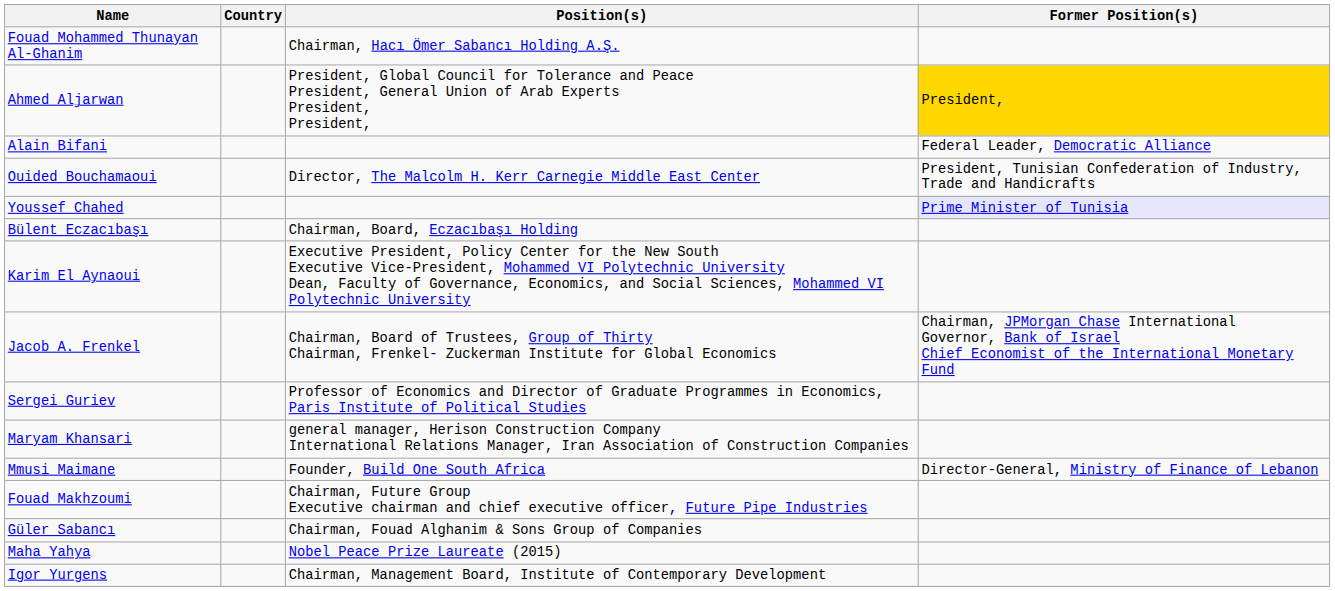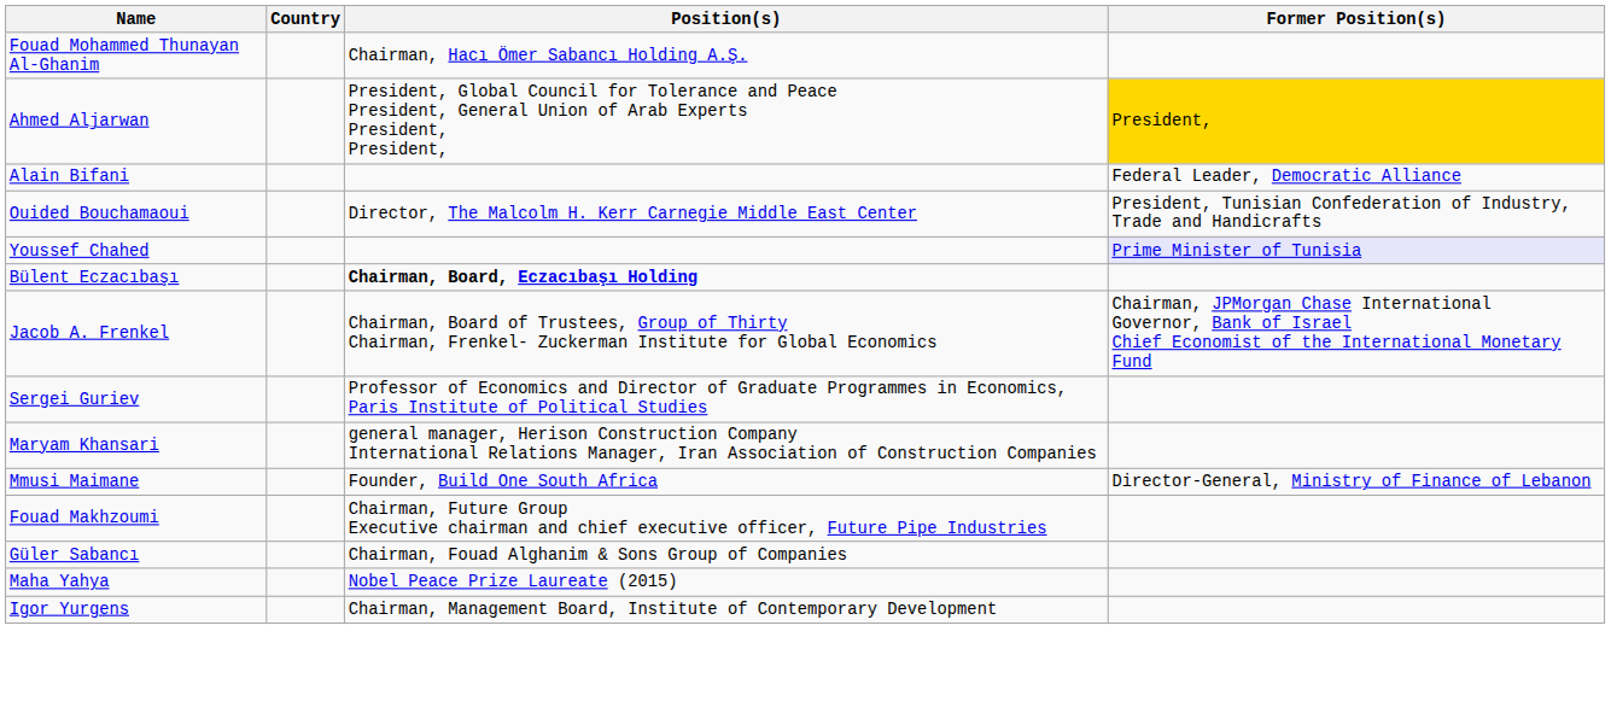 <table class="wikitable sortable">
 <tr>
 <th>Name</th>
 <th>Country</th>
 <th>Position(s)</th>
 <th>Former Position(s)</th>
 </tr>
 <tr>
 <td><a href='#'>Fouad Mohammed Thunayan Al-Ghanim</a></td>
 <td></td>
 <td>Chairman, <a href='#'>Hacı Ömer Sabancı Holding A.Ş.</a></td>
 <td></td>
 </tr>
 <tr>
 <td><a href='#'>Ahmed Aljarwan</a></td>
 <td></td>
 <td>President, Global Council for Tolerance and Peace<br>President, General Union of Arab Experts<br>President, <br>President, </td>
 <td style="background: gold;">President, </td>
 </tr>
 <tr>
 <td><a href='#'>Alain Bifani</a></td>
 <td></td>
 <td></td>
 <td>Federal Leader, <a href='#'>Democratic Alliance</a></td>
 </tr>
 <tr>
 <td><a href='#'>Ouided Bouchamaoui</a></td>
 <td></td>
 <td>Director, <a href='#'>The Malcolm H. Kerr Carnegie Middle East Center</a></td>
 <td>President, Tunisian Confederation of Industry, Trade and Handicrafts</td>
 </tr>
 <tr>
 <td><a href='#'>Youssef Chahed</a></td>
 <td></td>
 <td></td>
 <td style="background: lavender;"><a href='#'>Prime Minister of Tunisia</a></td>
 </tr>
 <tr>
 <td><a href='#'>Bülent Eczacıbaşı</a></td>
 <td></td>
-<td>Chairman, Board, <a href='#'>Eczacıbaşı Holding</a></td>
-<td></td>
-</tr>
-<tr>
-<td><a href='#'>Karim El Aynaoui</a></td>
-<td></td>
-<td>Executive President, Policy Center for the New South<br>Executive Vice-President, <a href='#'>Mohammed VI Polytechnic University</a><br>Dean, Faculty of Governance, Economics, and Social Sciences, <a href='#'>Mohammed VI Polytechnic University</a></td>
+<td><strong>Chairman, Board, <a href='#'>Eczacıbaşı Holding</a></strong></td>
 <td></td>
 </tr>
 <tr>
 <td><a href='#'>Jacob A. Frenkel</a></td>
 <td></td>
 <td>Chairman, Board of Trustees, <a href='#'>Group of Thirty</a><br>Chairman, Frenkel- Zuckerman Institute for Global Economics</td>
 <td>Chairman, <a href='#'>JPMorgan Chase</a> International<br>Governor, <a href='#'>Bank of Israel</a><br><a href='#'>Chief Economist of the International Monetary Fund</a></td>
 </tr>
 <tr>
 <td><a href='#'>Sergei Guriev</a></td>
 <td></td>
 <td>Professor of Economics and Director of Graduate Programmes in Economics, <a href='#'>Paris Institute of Political Studies</a></td>
 <td></td>
 </tr>
 <tr>
 <td><a href='#'>Maryam Khansari</a></td>
 <td></td>
 <td>general manager, Herison Construction Company<br>International Relations Manager, Iran Association of Construction Companies</td>
 </tr>
 <tr>
 <td><a href='#'>Mmusi Maimane</a></td>
 <td></td>
 <td>Founder, <a href='#'>Build One South Africa</a></td>
 <td>Director-General, <a href='#'>Ministry of Finance of Lebanon</a></td>
 </tr>
 <tr>
 <td><a href='#'>Fouad Makhzoumi</a></td>
 <td></td>
 <td>Chairman, Future Group<br>Executive chairman and chief executive officer, <a href='#'>Future Pipe Industries</a></td>
 <td></td>
 </tr>
 <tr>
 <td><a href='#'>Güler Sabancı</a></td>
 <td></td>
 <td>Chairman, Fouad Alghanim & Sons Group of Companies</td>
 <td></td>
 </tr>
 <tr>
 <td><a href='#'>Maha Yahya</a></td>
 <td></td>
 <td><a href='#'>Nobel Peace Prize Laureate</a> (2015)</td>
 <td></td>
 </tr>
 <tr>
 <td><a href='#'>Igor Yurgens</a></td>
 <td></td>
 <td>Chairman, Management Board, Institute of Contemporary Development</td>
 <td></td>
 </tr>
 <tr>
 </tr>
 </table>
